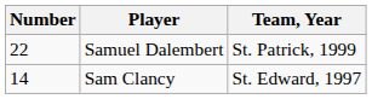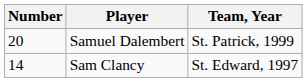 <table class="wikitable">
 <tr>
 <th>Number</th>
 <th>Player</th>
 <th>Team, Year</th>
 </tr>
 <tr>
-<td>22</td>
+<td>20</td>
 <td>Samuel Dalembert</td>
 <td>St. Patrick, 1999</td>
 </tr>
 <tr>
 <td>14</td>
 <td>Sam Clancy</td>
 <td>St. Edward, 1997</td>
 </tr>
 </table>
